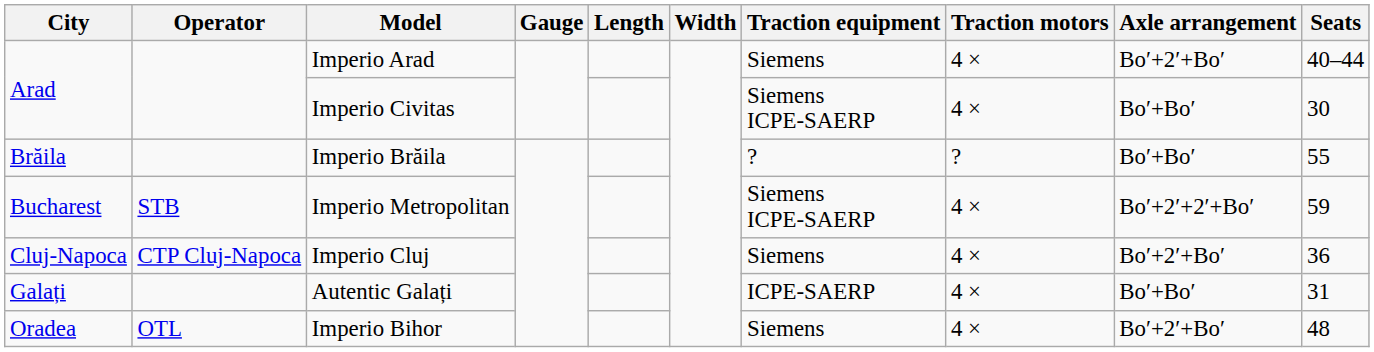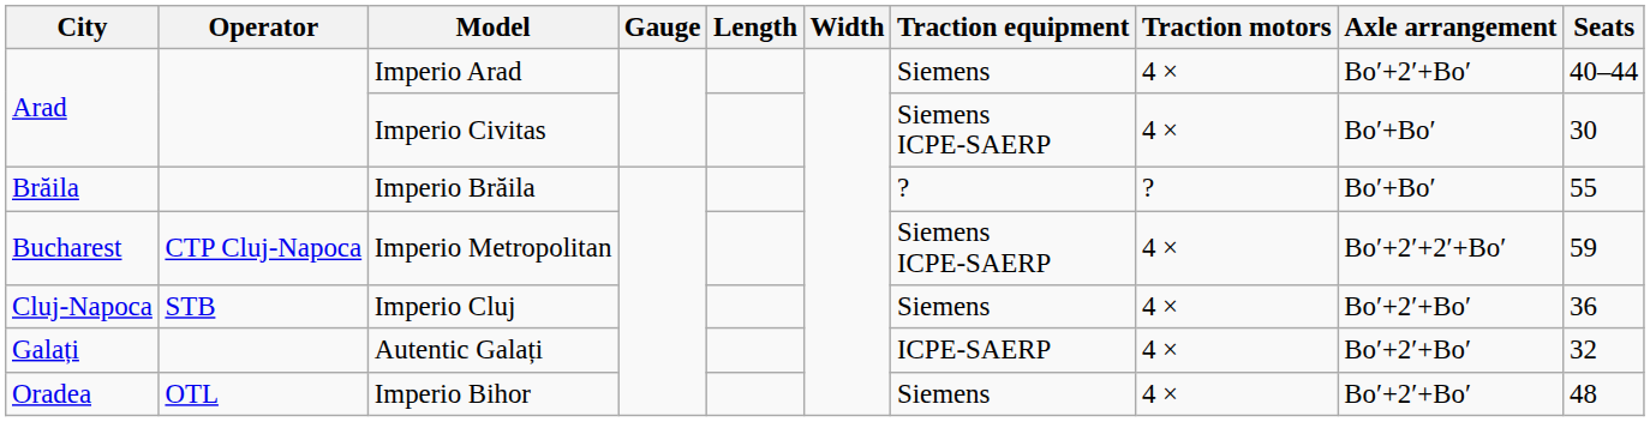 <table class="wikitable">
 <tr>
 <th>City</th>
 <th>Operator</th>
 <th>Model</th>
 <th>Gauge</th>
 <th>Length</th>
 <th>Width</th>
 <th>Traction equipment</th>
 <th>Traction motors</th>
 <th>Axle arrangement</th>
 <th>Seats</th>
 </tr>
 <tr>
 <td rowspan="2"><a href='#'>Arad</a></td>
 <td rowspan="2"></td>
 <td>Imperio Arad</td>
 <td rowspan="2"></td>
 <td></td>
 <td rowspan="7"></td>
 <td>Siemens</td>
 <td>4 × </td>
 <td>Bo′+2′+Bo′</td>
 <td>40–44</td>
 </tr>
 <tr>
 <td>Imperio Civitas</td>
 <td></td>
 <td>Siemens<br>ICPE-SAERP</td>
 <td>4 × </td>
 <td>Bo′+Bo′</td>
 <td>30</td>
 </tr>
 <tr>
 <td><a href='#'>Brăila</a></td>
 <td></td>
 <td>Imperio Brăila</td>
 <td rowspan="5"></td>
 <td></td>
 <td>?</td>
 <td>?</td>
 <td>Bo′+Bo′</td>
 <td>55</td>
 </tr>
 <tr>
 <td><a href='#'>Bucharest</a></td>
-<td><a href='#'>STB</a></td>
+<td><a href='#'>CTP Cluj-Napoca</a></td>
 <td>Imperio Metropolitan</td>
 <td></td>
 <td>Siemens<br>ICPE-SAERP</td>
 <td>4 × </td>
 <td>Bo′+2′+2′+Bo′</td>
 <td>59</td>
 </tr>
 <tr>
 <td><a href='#'>Cluj-Napoca</a></td>
-<td><a href='#'>CTP Cluj-Napoca</a></td>
+<td><a href='#'>STB</a></td>
 <td>Imperio Cluj</td>
 <td></td>
 <td>Siemens</td>
 <td>4 × </td>
 <td>Bo′+2′+Bo′</td>
 <td>36</td>
 </tr>
 <tr>
 <td><a href='#'>Galați</a></td>
 <td></td>
 <td>Autentic Galați</td>
 <td></td>
 <td>ICPE-SAERP</td>
 <td>4 × </td>
-<td>Bo′+Bo′</td>
-<td>31</td>
+<td>Bo′+2′+Bo′</td>
+<td>32</td>
 </tr>
 <tr>
 <td><a href='#'>Oradea</a></td>
 <td><a href='#'>OTL</a></td>
 <td>Imperio Bihor</td>
 <td></td>
 <td>Siemens</td>
 <td>4 × </td>
 <td>Bo′+2′+Bo′</td>
 <td>48</td>
 </tr>
 </table>
